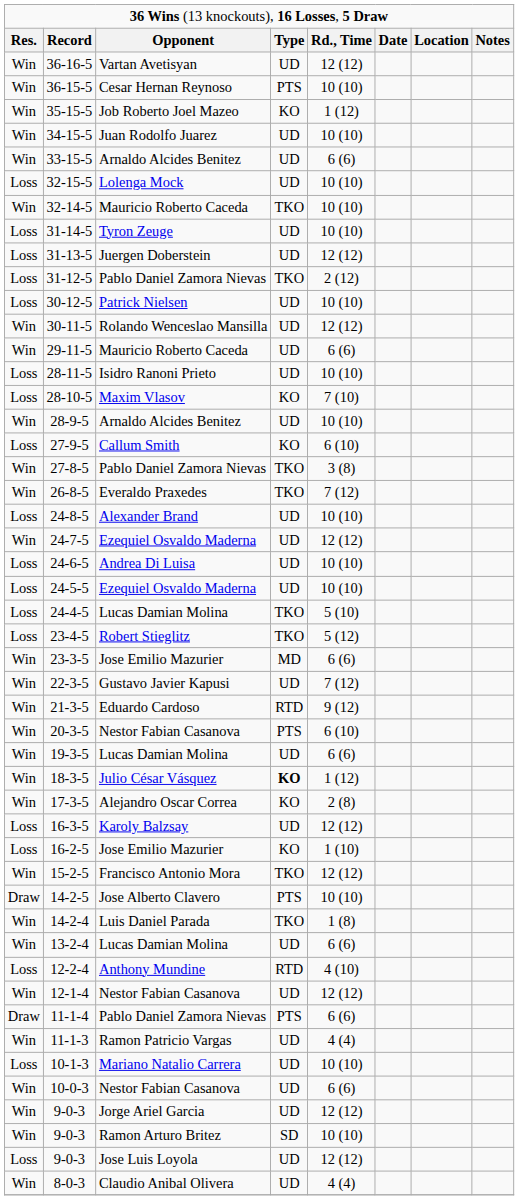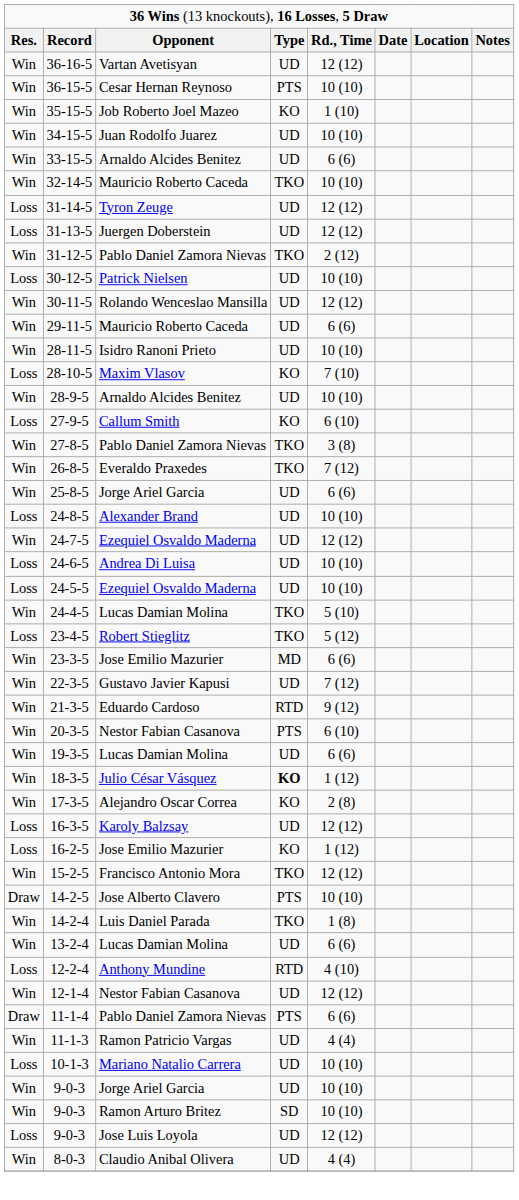 <table class="wikitable" style="font-size:95%; text-align:center;">
 <tr>
 <td colspan=8><strong>36 Wins</strong> (13 knockouts), <strong>16 Losses</strong>, <strong>5 Draw</strong></td>
 </tr>
 <tr>
 <th>Res.</th>
 <th>Record</th>
 <th>Opponent</th>
 <th>Type</th>
 <th>Rd., Time</th>
 <th>Date</th>
 <th>Location</th>
 <th>Notes</th>
 </tr>
 <tr>
 <td>Win</td>
 <td>36-16-5</td>
 <td align=left> Vartan Avetisyan</td>
 <td>UD</td>
 <td>12 (12)</td>
 <td></td>
 <td align=left></td>
 <td align=left></td>
 </tr>
 <tr>
 <td>Win</td>
 <td>36-15-5</td>
 <td align=left> Cesar Hernan Reynoso</td>
 <td>PTS</td>
 <td>10 (10)</td>
 <td></td>
 <td align=left></td>
 <td align=left></td>
 </tr>
 <tr>
 <td>Win</td>
 <td>35-15-5</td>
 <td align=left> Job Roberto Joel Mazeo</td>
 <td>KO</td>
-<td>1 (12)</td>
+<td>1 (10)</td>
 <td></td>
 <td align=left></td>
 <td align=left></td>
 </tr>
 <tr>
 <td>Win</td>
 <td>34-15-5</td>
 <td align=left> Juan Rodolfo Juarez</td>
 <td>UD</td>
 <td>10 (10)</td>
 <td></td>
 <td align=left></td>
 <td align=left></td>
 </tr>
 <tr>
 <td>Win</td>
 <td>33-15-5</td>
 <td align=left> Arnaldo Alcides Benitez</td>
 <td>UD</td>
 <td>6 (6)</td>
 <td></td>
 <td align=left></td>
 <td align=left></td>
 </tr>
 <tr>
-<td>Loss</td>
-<td>32-15-5</td>
-<td align=left> <a href='#'>Lolenga Mock</a></td>
-<td>UD</td>
-<td>10 (10)</td>
-<td></td>
-<td align=left></td>
-<td align=left></td>
-</tr>
-<tr>
 <td>Win</td>
 <td>32-14-5</td>
 <td align=left> Mauricio Roberto Caceda</td>
 <td>TKO</td>
 <td>10 (10)</td>
 <td></td>
 <td align=left></td>
 <td align=left></td>
 </tr>
 <tr>
 <td>Loss</td>
 <td>31-14-5</td>
 <td align=left> <a href='#'>Tyron Zeuge</a></td>
 <td>UD</td>
-<td>10 (10)</td>
+<td>12 (12)</td>
 <td></td>
 <td align=left></td>
 <td align=left></td>
 </tr>
 <tr>
 <td>Loss</td>
 <td>31-13-5</td>
 <td align=left> Juergen Doberstein</td>
 <td>UD</td>
 <td>12 (12)</td>
 <td></td>
 <td align=left></td>
 <td align=left></td>
 </tr>
 <tr>
-<td>Loss</td>
+<td>Win</td>
 <td>31-12-5</td>
 <td align=left> Pablo Daniel Zamora Nievas</td>
 <td>TKO</td>
 <td>2 (12)</td>
 <td></td>
 <td align=left></td>
 <td align=left></td>
 </tr>
 <tr>
 <td>Loss</td>
 <td>30-12-5</td>
 <td align=left> <a href='#'>Patrick Nielsen</a></td>
 <td>UD</td>
 <td>10 (10)</td>
 <td></td>
 <td align=left></td>
 <td align=left></td>
 </tr>
 <tr>
 <td>Win</td>
 <td>30-11-5</td>
 <td align=left> Rolando Wenceslao Mansilla</td>
 <td>UD</td>
 <td>12 (12)</td>
 <td></td>
 <td align=left></td>
 <td align=left></td>
 </tr>
 <tr>
 <td>Win</td>
 <td>29-11-5</td>
 <td align=left> Mauricio Roberto Caceda</td>
 <td>UD</td>
 <td>6 (6)</td>
 <td></td>
 <td align=left></td>
 <td align=left></td>
 </tr>
 <tr>
-<td>Loss</td>
+<td>Win</td>
 <td>28-11-5</td>
 <td align=left> Isidro Ranoni Prieto</td>
 <td>UD</td>
 <td>10 (10)</td>
 <td></td>
 <td align=left></td>
 <td align=left></td>
 </tr>
 <tr>
 <td>Loss</td>
 <td>28-10-5</td>
 <td align=left> <a href='#'>Maxim Vlasov</a></td>
 <td>KO</td>
 <td>7 (10)</td>
 <td></td>
 <td align=left></td>
 <td align=left></td>
 </tr>
 <tr>
 <td>Win</td>
 <td>28-9-5</td>
 <td align=left> Arnaldo Alcides Benitez</td>
 <td>UD</td>
 <td>10 (10)</td>
 <td></td>
 <td align=left></td>
 <td align=left></td>
 </tr>
 <tr>
 <td>Loss</td>
 <td>27-9-5</td>
 <td align=left> <a href='#'>Callum Smith</a></td>
 <td>KO</td>
 <td>6 (10)</td>
 <td></td>
 <td align=left></td>
 <td align=left></td>
 </tr>
 <tr>
 <td>Win</td>
 <td>27-8-5</td>
 <td align=left> Pablo Daniel Zamora Nievas</td>
 <td>TKO</td>
 <td>3 (8)</td>
 <td></td>
 <td align=left></td>
 <td align=left></td>
 </tr>
 <tr>
 <td>Win</td>
 <td>26-8-5</td>
 <td align=left> Everaldo Praxedes</td>
 <td>TKO</td>
 <td>7 (12)</td>
 <td></td>
 <td align=left></td>
 <td align=left></td>
 </tr>
 <tr>
+<td>Win</td>
+<td>25-8-5</td>
+<td align=left> Jorge Ariel Garcia</td>
+<td>UD</td>
+<td>6 (6)</td>
+<td></td>
+<td align=left></td>
+<td align=left></td>
+</tr>
+<tr>
 <td>Loss</td>
 <td>24-8-5</td>
 <td align=left> <a href='#'>Alexander Brand</a></td>
 <td>UD</td>
 <td>10 (10)</td>
 <td></td>
 <td align=left></td>
 <td align=left></td>
 </tr>
 <tr>
 <td>Win</td>
 <td>24-7-5</td>
 <td align=left> <a href='#'>Ezequiel Osvaldo Maderna</a></td>
 <td>UD</td>
 <td>12 (12)</td>
 <td></td>
 <td align=left></td>
 <td align=left></td>
 </tr>
 <tr>
 <td>Loss</td>
 <td>24-6-5</td>
 <td align=left> <a href='#'>Andrea Di Luisa</a></td>
 <td>UD</td>
 <td>10 (10)</td>
 <td></td>
 <td align=left></td>
 <td align=left></td>
 </tr>
 <tr>
 <td>Loss</td>
 <td>24-5-5</td>
 <td align=left> <a href='#'>Ezequiel Osvaldo Maderna</a></td>
 <td>UD</td>
 <td>10 (10)</td>
 <td></td>
 <td align=left></td>
 <td align=left></td>
 </tr>
 <tr>
-<td>Loss</td>
+<td>Win</td>
 <td>24-4-5</td>
 <td align=left> Lucas Damian Molina</td>
 <td>TKO</td>
 <td>5 (10)</td>
 <td></td>
 <td align=left></td>
 <td align=left></td>
 </tr>
 <tr>
 <td>Loss</td>
 <td>23-4-5</td>
 <td align=left> <a href='#'>Robert Stieglitz</a></td>
 <td>TKO</td>
 <td>5 (12)</td>
 <td></td>
 <td align=left></td>
 <td align=left></td>
 </tr>
 <tr>
 <td>Win</td>
 <td>23-3-5</td>
 <td align=left> Jose Emilio Mazurier</td>
 <td>MD</td>
 <td>6 (6)</td>
 <td></td>
 <td align=left></td>
 <td align=left></td>
 </tr>
 <tr>
 <td>Win</td>
 <td>22-3-5</td>
 <td align=left> Gustavo Javier Kapusi</td>
 <td>UD</td>
 <td>7 (12)</td>
 <td></td>
 <td align=left></td>
 <td align=left></td>
 </tr>
 <tr>
 <td>Win</td>
 <td>21-3-5</td>
 <td align=left> Eduardo Cardoso</td>
 <td>RTD</td>
 <td>9 (12)</td>
 <td></td>
 <td align=left></td>
 <td align=left></td>
 </tr>
 <tr>
 <td>Win</td>
 <td>20-3-5</td>
 <td align=left> Nestor Fabian Casanova</td>
 <td>PTS</td>
 <td>6 (10)</td>
 <td></td>
 <td align=left></td>
 <td align=left></td>
 </tr>
 <tr>
 <td>Win</td>
 <td>19-3-5</td>
 <td align=left> Lucas Damian Molina</td>
 <td>UD</td>
 <td>6 (6)</td>
 <td></td>
 <td align=left></td>
 <td align=left></td>
 </tr>
 <tr>
 <td>Win</td>
 <td>18-3-5</td>
 <td align=left> <a href='#'>Julio César Vásquez</a></td>
 <td><strong>KO</strong></td>
 <td>1 (12)</td>
 <td></td>
 <td align=left></td>
 <td align=left></td>
 </tr>
 <tr>
 <td>Win</td>
 <td>17-3-5</td>
 <td align=left> Alejandro Oscar Correa</td>
 <td>KO</td>
 <td>2 (8)</td>
 <td></td>
 <td align=left></td>
 <td align=left></td>
 </tr>
 <tr>
 <td>Loss</td>
 <td>16-3-5</td>
 <td align=left> <a href='#'>Karoly Balzsay</a></td>
 <td>UD</td>
 <td>12 (12)</td>
 <td></td>
 <td align=left></td>
 <td align=left></td>
 </tr>
 <tr>
 <td>Loss</td>
 <td>16-2-5</td>
 <td align=left> Jose Emilio Mazurier</td>
 <td>KO</td>
-<td>1 (10)</td>
+<td>1 (12)</td>
 <td></td>
 <td align=left></td>
 <td align=left></td>
 </tr>
 <tr>
 <td>Win</td>
 <td>15-2-5</td>
 <td align=left> Francisco Antonio Mora</td>
 <td>TKO</td>
 <td>12 (12)</td>
 <td></td>
 <td align=left></td>
 <td align=left></td>
 </tr>
 <tr>
 <td>Draw</td>
 <td>14-2-5</td>
 <td align=left> Jose Alberto Clavero</td>
 <td>PTS</td>
 <td>10 (10)</td>
 <td></td>
 <td align=left></td>
 <td align=left></td>
 </tr>
 <tr>
 <td>Win</td>
 <td>14-2-4</td>
 <td align=left> Luis Daniel Parada</td>
 <td>TKO</td>
 <td>1 (8)</td>
 <td></td>
 <td align=left></td>
 <td align=left></td>
 </tr>
 <tr>
 <td>Win</td>
 <td>13-2-4</td>
 <td align=left> Lucas Damian Molina</td>
 <td>UD</td>
 <td>6 (6)</td>
 <td></td>
 <td align=left></td>
 <td align=left></td>
 </tr>
 <tr>
 <td>Loss</td>
 <td>12-2-4</td>
 <td align=left> <a href='#'>Anthony Mundine</a></td>
 <td>RTD</td>
 <td>4 (10)</td>
 <td></td>
 <td align=left></td>
 <td align=left></td>
 </tr>
 <tr>
 <td>Win</td>
 <td>12-1-4</td>
 <td align=left> Nestor Fabian Casanova</td>
 <td>UD</td>
 <td>12 (12)</td>
 <td></td>
 <td align=left></td>
 <td align=left></td>
 </tr>
 <tr>
 <td>Draw</td>
 <td>11-1-4</td>
 <td align=left> Pablo Daniel Zamora Nievas</td>
 <td>PTS</td>
 <td>6 (6)</td>
 <td></td>
 <td align=left></td>
 <td align=left></td>
 </tr>
 <tr>
 <td>Win</td>
 <td>11-1-3</td>
 <td align=left> Ramon Patricio Vargas</td>
 <td>UD</td>
 <td>4 (4)</td>
 <td></td>
 <td align=left></td>
 <td align=left></td>
 </tr>
 <tr>
 <td>Loss</td>
 <td>10-1-3</td>
 <td align=left> <a href='#'>Mariano Natalio Carrera</a></td>
 <td>UD</td>
 <td>10 (10)</td>
 <td></td>
 <td align=left></td>
 <td align=left></td>
 </tr>
 <tr>
 <td>Win</td>
-<td>10-0-3</td>
-<td align=left> Nestor Fabian Casanova</td>
-<td>UD</td>
-<td>6 (6)</td>
-<td></td>
-<td align=left></td>
-<td align=left></td>
-</tr>
-<tr>
-<td>Win</td>
 <td>9-0-3</td>
 <td align=left> Jorge Ariel Garcia</td>
 <td>UD</td>
-<td>12 (12)</td>
+<td>10 (10)</td>
 <td></td>
 <td align=left></td>
 <td align=left></td>
 </tr>
 <tr>
 <td>Win</td>
 <td>9-0-3</td>
 <td align=left> Ramon Arturo Britez</td>
 <td>SD</td>
 <td>10 (10)</td>
 <td></td>
 <td align=left></td>
 <td align=left></td>
 </tr>
 <tr>
 <td>Loss</td>
 <td>9-0-3</td>
 <td align=left> Jose Luis Loyola</td>
 <td>UD</td>
 <td>12 (12)</td>
 <td></td>
 <td align=left></td>
 <td align=left></td>
 </tr>
 <tr>
 <td>Win</td>
 <td>8-0-3</td>
 <td align=left> Claudio Anibal Olivera</td>
 <td>UD</td>
 <td>4 (4)</td>
 <td></td>
 <td align=left></td>
 <td align=left></td>
 </tr>
 <tr>
 </tr>
 </table>
